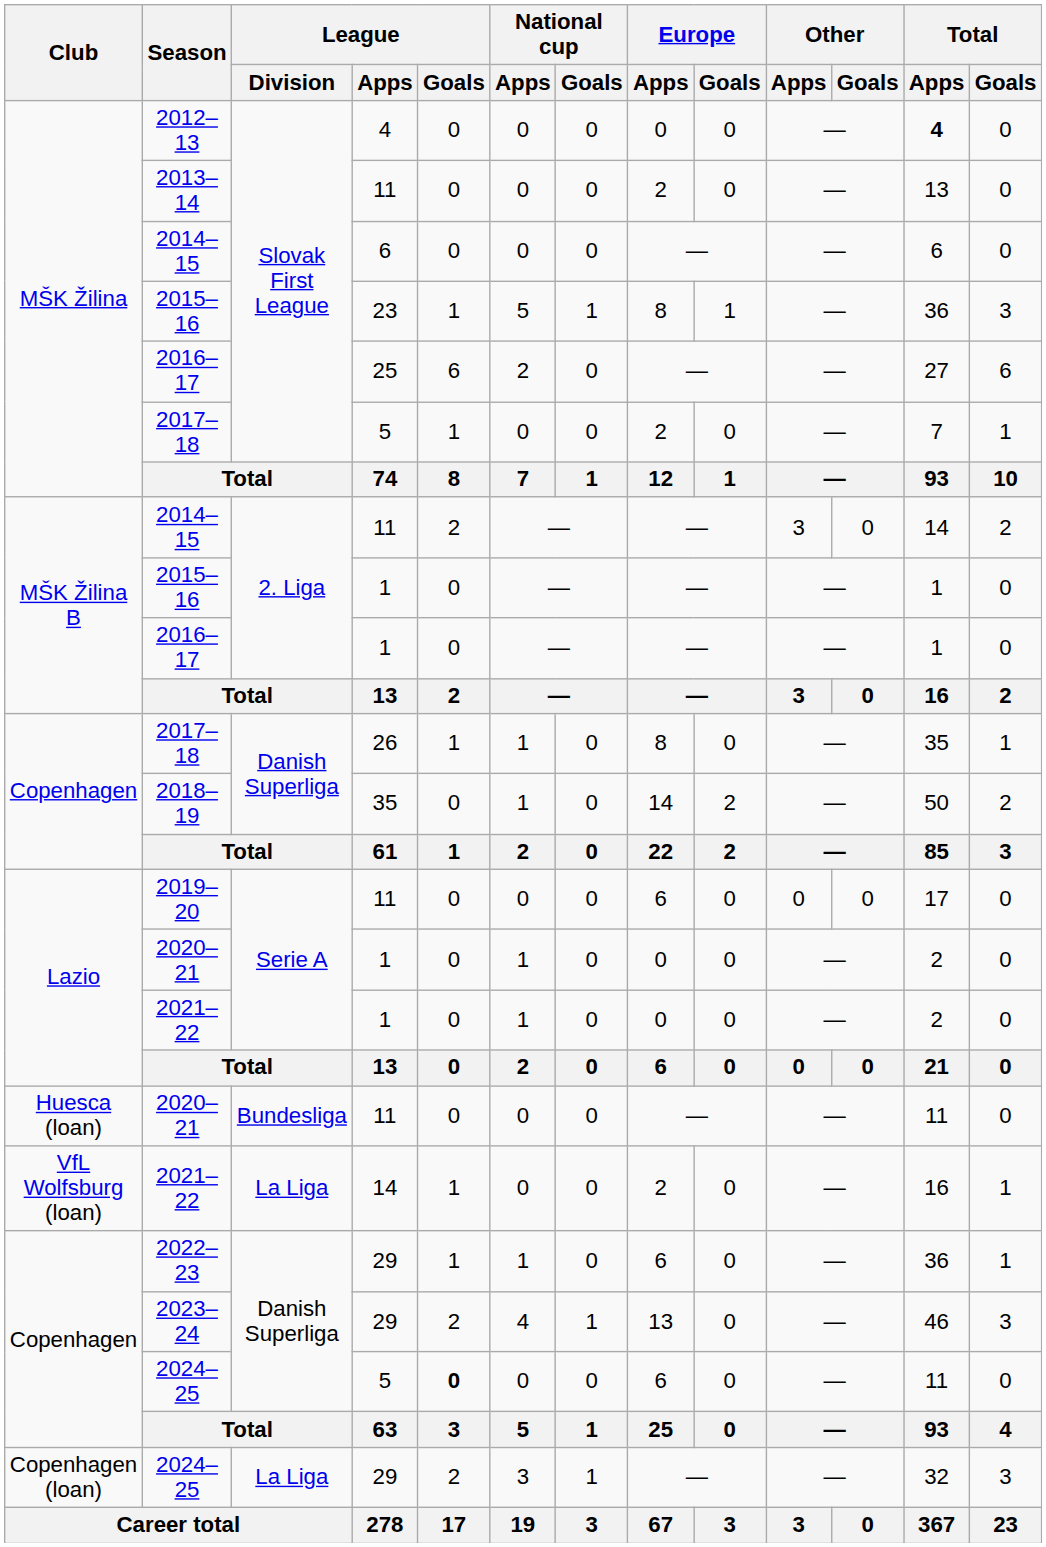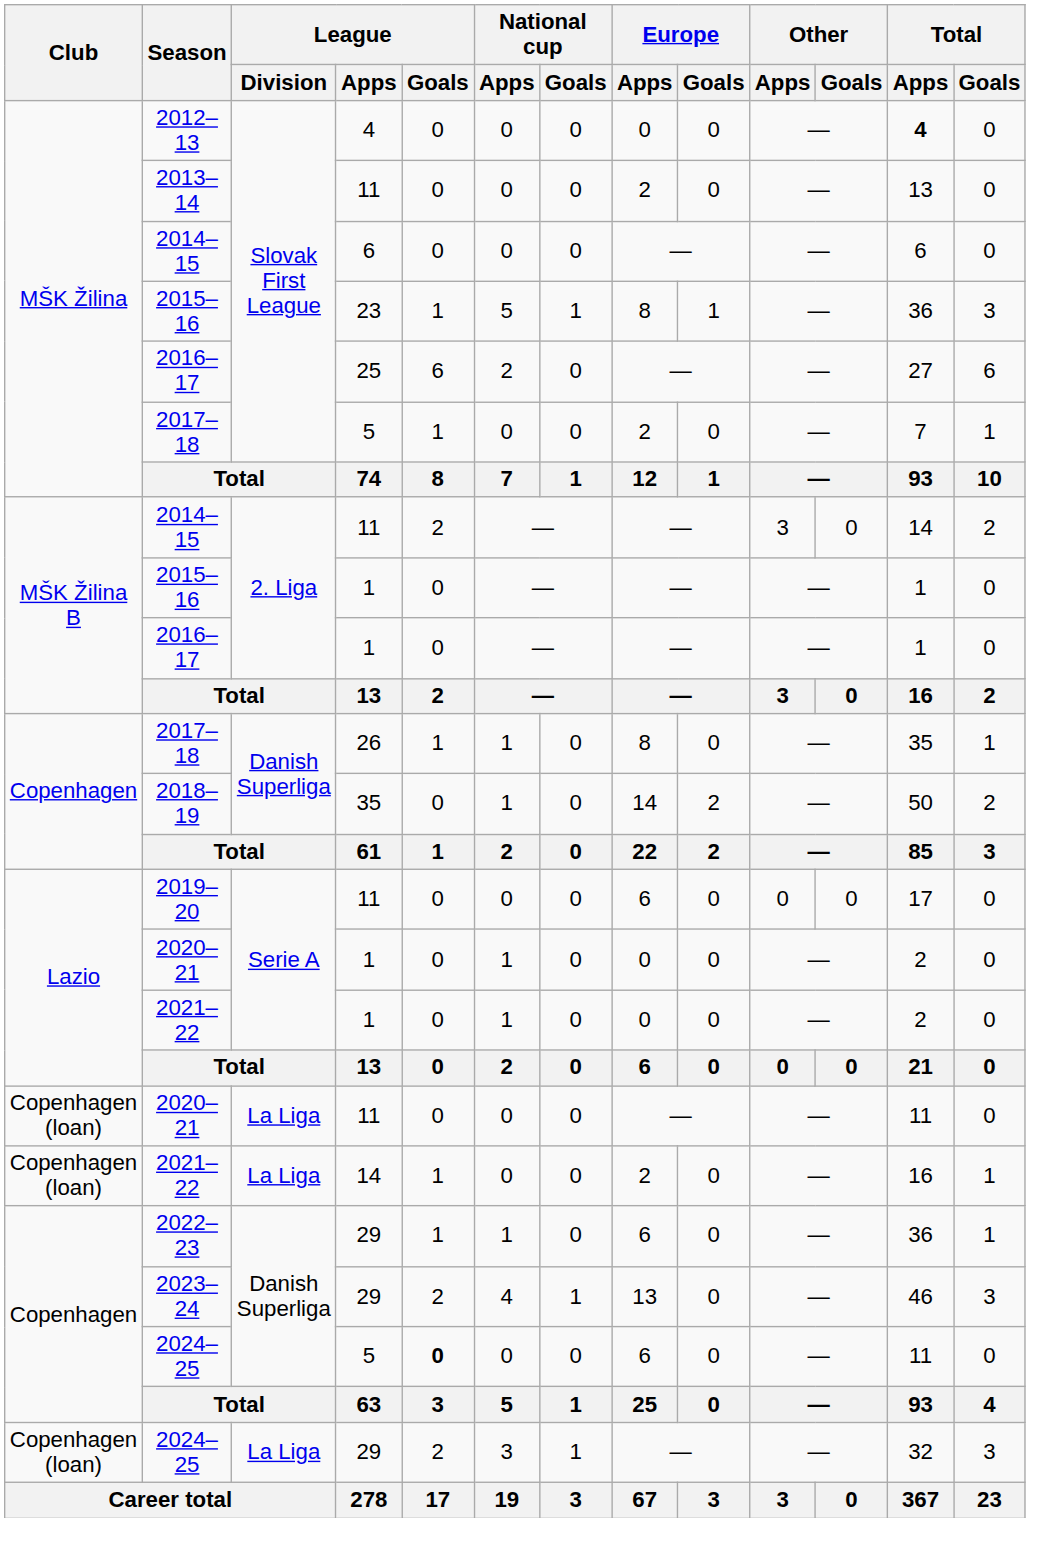 <table class="wikitable" style="text-align:center">
 <tr>
 <th rowspan="2">Club</th>
 <th rowspan="2">Season</th>
 <th colspan="3">League</th>
 <th colspan="2">National cup</th>
 <th colspan="2"><a href='#'>Europe</a></th>
 <th colspan="2">Other</th>
 <th colspan="2">Total</th>
 </tr>
 <tr>
 <th>Division</th>
 <th>Apps</th>
 <th>Goals</th>
 <th>Apps</th>
 <th>Goals</th>
 <th>Apps</th>
 <th>Goals</th>
 <th>Apps</th>
 <th>Goals</th>
 <th>Apps</th>
 <th>Goals</th>
 </tr>
 <tr>
 <td rowspan="7"><a href='#'>MŠK Žilina</a></td>
 <td><a href='#'>2012–13</a></td>
 <td rowspan="6"><a href='#'>Slovak First League</a></td>
 <td>4</td>
 <td>0</td>
 <td>0</td>
 <td>0</td>
 <td>0</td>
 <td>0</td>
 <td colspan="2">—</td>
 <td><strong>4</strong></td>
 <td>0</td>
 </tr>
 <tr>
 <td><a href='#'>2013–14</a></td>
 <td>11</td>
 <td>0</td>
 <td>0</td>
 <td>0</td>
 <td>2</td>
 <td>0</td>
 <td colspan="2">—</td>
 <td>13</td>
 <td>0</td>
 </tr>
 <tr>
 <td><a href='#'>2014–15</a></td>
 <td>6</td>
 <td>0</td>
 <td>0</td>
 <td>0</td>
 <td colspan="2">—</td>
 <td colspan="2">—</td>
 <td>6</td>
 <td>0</td>
 </tr>
 <tr>
 <td><a href='#'>2015–16</a></td>
 <td>23</td>
 <td>1</td>
 <td>5</td>
 <td>1</td>
 <td>8</td>
 <td>1</td>
 <td colspan="2">—</td>
 <td>36</td>
 <td>3</td>
 </tr>
 <tr>
 <td><a href='#'>2016–17</a></td>
 <td>25</td>
 <td>6</td>
 <td>2</td>
 <td>0</td>
 <td colspan="2">—</td>
 <td colspan="2">—</td>
 <td>27</td>
 <td>6</td>
 </tr>
 <tr>
 <td><a href='#'>2017–18</a></td>
 <td>5</td>
 <td>1</td>
 <td>0</td>
 <td>0</td>
 <td>2</td>
 <td>0</td>
 <td colspan="2">—</td>
 <td>7</td>
 <td>1</td>
 </tr>
 <tr>
 <th colspan="2">Total</th>
 <th>74</th>
 <th>8</th>
 <th>7</th>
 <th>1</th>
 <th>12</th>
 <th>1</th>
 <th colspan="2">—</th>
 <th>93</th>
 <th>10</th>
 </tr>
 <tr>
 <td rowspan="4"><a href='#'>MŠK Žilina B</a></td>
 <td><a href='#'>2014–15</a></td>
 <td rowspan="3"><a href='#'>2. Liga</a></td>
 <td>11</td>
 <td>2</td>
 <td colspan="2">—</td>
 <td colspan="2">—</td>
 <td>3</td>
 <td>0</td>
 <td>14</td>
 <td>2</td>
 </tr>
 <tr>
 <td><a href='#'>2015–16</a></td>
 <td>1</td>
 <td>0</td>
 <td colspan="2">—</td>
 <td colspan="2">—</td>
 <td colspan="2">—</td>
 <td>1</td>
 <td>0</td>
 </tr>
 <tr>
 <td><a href='#'>2016–17</a></td>
 <td>1</td>
 <td>0</td>
 <td colspan="2">—</td>
 <td colspan="2">—</td>
 <td colspan="2">—</td>
 <td>1</td>
 <td>0</td>
 </tr>
 <tr>
 <th colspan="2">Total</th>
 <th>13</th>
 <th>2</th>
 <th colspan="2">—</th>
 <th colspan="2">—</th>
 <th>3</th>
 <th>0</th>
 <th>16</th>
 <th>2</th>
 </tr>
 <tr>
 <td rowspan="3"><a href='#'>Copenhagen</a></td>
 <td><a href='#'>2017–18</a></td>
 <td rowspan="2"><a href='#'>Danish Superliga</a></td>
 <td>26</td>
 <td>1</td>
 <td>1</td>
 <td>0</td>
 <td>8</td>
 <td>0</td>
 <td colspan="2">—</td>
 <td>35</td>
 <td>1</td>
 </tr>
 <tr>
 <td><a href='#'>2018–19</a></td>
 <td>35</td>
 <td>0</td>
 <td>1</td>
 <td>0</td>
 <td>14</td>
 <td>2</td>
 <td colspan="2">—</td>
 <td>50</td>
 <td>2</td>
 </tr>
 <tr>
 <th colspan="2">Total</th>
 <th>61</th>
 <th>1</th>
 <th>2</th>
 <th>0</th>
 <th>22</th>
 <th>2</th>
 <th colspan="2">—</th>
 <th>85</th>
 <th>3</th>
 </tr>
 <tr>
 <td rowspan="4"><a href='#'>Lazio</a></td>
 <td><a href='#'>2019–20</a></td>
 <td rowspan="3"><a href='#'>Serie A</a></td>
 <td>11</td>
 <td>0</td>
 <td>0</td>
 <td>0</td>
 <td>6</td>
 <td>0</td>
 <td>0</td>
 <td>0</td>
 <td>17</td>
 <td>0</td>
 </tr>
 <tr>
 <td><a href='#'>2020–21</a></td>
 <td>1</td>
 <td>0</td>
 <td>1</td>
 <td>0</td>
 <td>0</td>
 <td>0</td>
 <td colspan="2">—</td>
 <td>2</td>
 <td>0</td>
 </tr>
 <tr>
 <td><a href='#'>2021–22</a></td>
 <td>1</td>
 <td>0</td>
 <td>1</td>
 <td>0</td>
 <td>0</td>
 <td>0</td>
 <td colspan="2">—</td>
 <td>2</td>
 <td>0</td>
 </tr>
 <tr>
 <th colspan="2">Total</th>
 <th>13</th>
 <th>0</th>
 <th>2</th>
 <th>0</th>
 <th>6</th>
 <th>0</th>
 <th>0</th>
 <th>0</th>
 <th>21</th>
 <th>0</th>
 </tr>
 <tr>
-<td><a href='#'>Huesca</a> (loan)</td>
+<td>Copenhagen (loan)</td>
 <td><a href='#'>2020–21</a></td>
-<td><a href='#'>Bundesliga</a></td>
+<td><a href='#'>La Liga</a></td>
 <td>11</td>
 <td>0</td>
 <td>0</td>
 <td>0</td>
 <td colspan="2">—</td>
 <td colspan="2">—</td>
 <td>11</td>
 <td>0</td>
 </tr>
 <tr>
-<td><a href='#'>VfL Wolfsburg</a> (loan)</td>
+<td>Copenhagen (loan)</td>
 <td><a href='#'>2021–22</a></td>
 <td><a href='#'>La Liga</a></td>
 <td>14</td>
 <td>1</td>
 <td>0</td>
 <td>0</td>
 <td>2</td>
 <td>0</td>
 <td colspan="2">—</td>
 <td>16</td>
 <td>1</td>
 </tr>
 <tr>
 <td rowspan="4">Copenhagen</td>
 <td><a href='#'>2022–23</a></td>
 <td rowspan="3">Danish Superliga</td>
 <td>29</td>
 <td>1</td>
 <td>1</td>
 <td>0</td>
 <td>6</td>
 <td>0</td>
 <td colspan="2">—</td>
 <td>36</td>
 <td>1</td>
 </tr>
 <tr>
 <td><a href='#'>2023–24</a></td>
 <td>29</td>
 <td>2</td>
 <td>4</td>
 <td>1</td>
 <td>13</td>
 <td>0</td>
 <td colspan="2">—</td>
 <td>46</td>
 <td>3</td>
 </tr>
 <tr>
 <td><a href='#'>2024–25</a></td>
 <td>5</td>
 <td><strong>0</strong></td>
 <td>0</td>
 <td>0</td>
 <td>6</td>
 <td>0</td>
 <td colspan="2">—</td>
 <td>11</td>
 <td>0</td>
 </tr>
 <tr>
 <th colspan="2">Total</th>
 <th>63</th>
 <th>3</th>
 <th>5</th>
 <th>1</th>
 <th>25</th>
 <th>0</th>
 <th colspan="2">—</th>
 <th>93</th>
 <th>4</th>
 </tr>
 <tr>
 <td>Copenhagen (loan)</td>
 <td><a href='#'>2024–25</a></td>
 <td><a href='#'>La Liga</a></td>
 <td>29</td>
 <td>2</td>
 <td>3</td>
 <td>1</td>
 <td colspan="2">—</td>
 <td colspan="2">—</td>
 <td>32</td>
 <td>3</td>
 </tr>
 <tr>
 <th colspan="3">Career total</th>
 <th>278</th>
 <th>17</th>
 <th>19</th>
 <th>3</th>
 <th>67</th>
 <th>3</th>
 <th>3</th>
 <th>0</th>
 <th>367</th>
 <th>23</th>
 </tr>
 </table>
